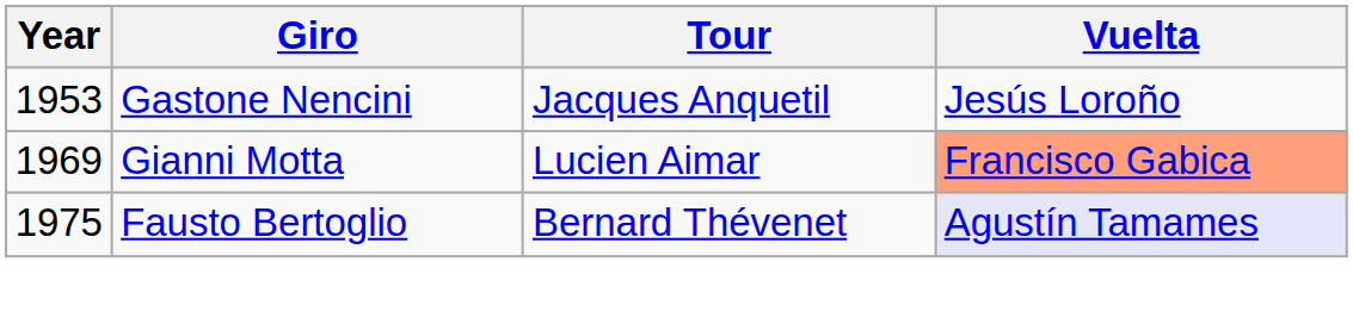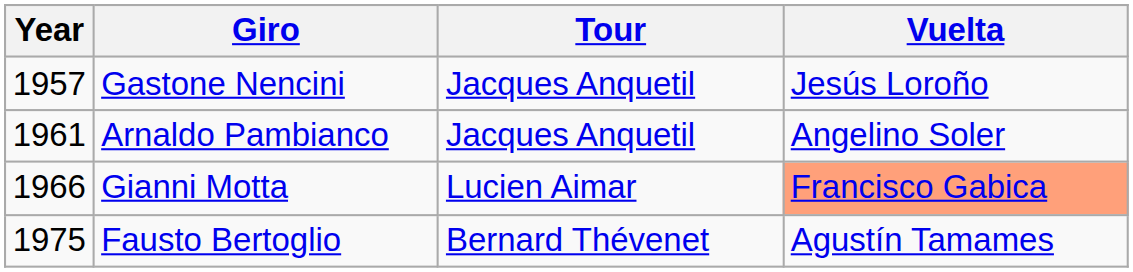 <table class="wikitable sortable">
 <tr>
 <th>Year</th>
 <th width=160px><a href='#'>Giro</a></th>
 <th width=160px><a href='#'>Tour</a></th>
 <th width=160px><a href='#'>Vuelta</a></th>
 </tr>
 <tr>
-<td align=center>1953</td>
+<td align=center>1957</td>
 <td> <a href='#'>Gastone Nencini</a></td>
 <td> <a href='#'>Jacques Anquetil</a></td>
 <td> <a href='#'>Jesús Loroño</a></td>
 </tr>
 <tr>
-<td align=center>1969</td>
+<td align=center>1961</td>
+<td> <a href='#'>Arnaldo Pambianco</a></td>
+<td> <a href='#'>Jacques Anquetil</a></td>
+<td> <a href='#'>Angelino Soler</a></td>
+</tr>
+<tr>
+<td align=center>1966</td>
 <td> <a href='#'>Gianni Motta</a></td>
 <td> <a href='#'>Lucien Aimar</a></td>
 <td style="background: lightsalmon;"> <a href='#'>Francisco Gabica</a></td>
 </tr>
 <tr>
 <td align=center>1975</td>
 <td> <a href='#'>Fausto Bertoglio</a></td>
 <td> <a href='#'>Bernard Thévenet</a></td>
-<td style="background: lavender;"> <a href='#'>Agustín Tamames</a></td>
+<td> <a href='#'>Agustín Tamames</a></td>
 </tr>
 </table>
